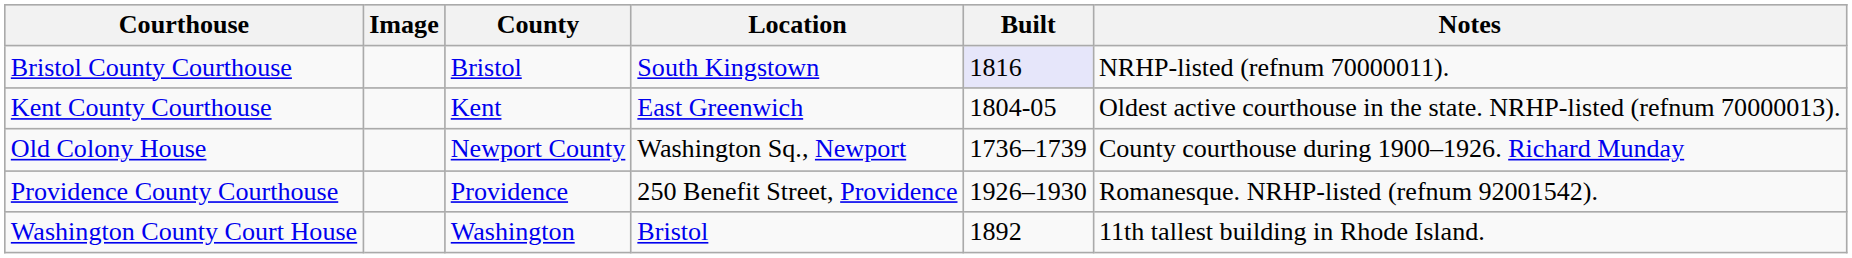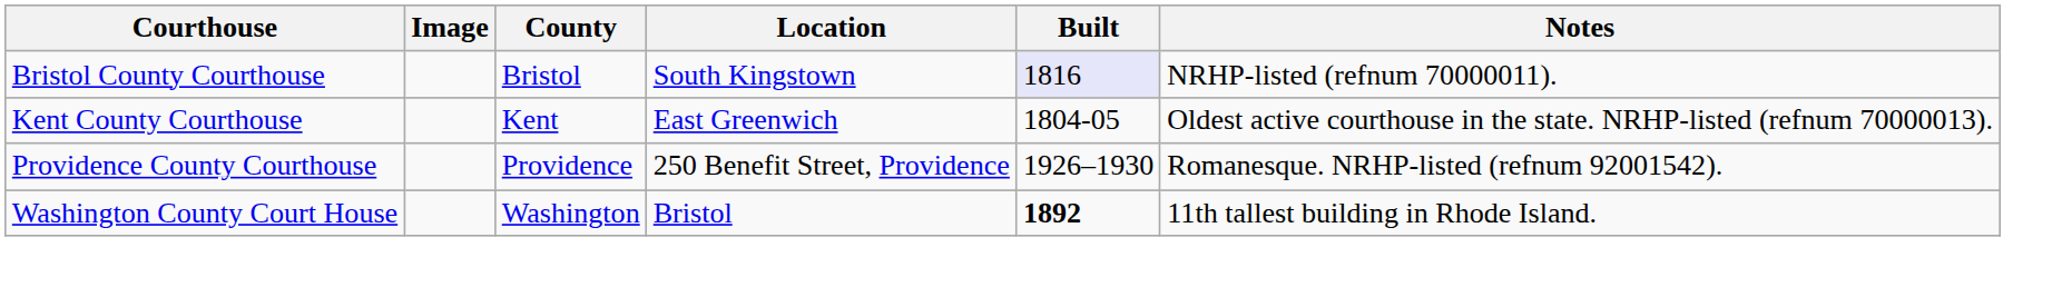 <table class="wikitable sortable sticky-header sort-under">
 <tr>
 <th>Courthouse</th>
 <th>Image</th>
 <th>County</th>
 <th>Location</th>
 <th>Built</th>
 <th>Notes</th>
 </tr>
 <tr>
 <td><a href='#'>Bristol County Courthouse</a></td>
 <td></td>
 <td><a href='#'>Bristol</a></td>
 <td><a href='#'>South Kingstown</a><br><small></small></td>
 <td style="background: lavender;">1816</td>
 <td>NRHP-listed (refnum 70000011).</td>
 </tr>
 <tr>
 <td><a href='#'>Kent County Courthouse</a></td>
 <td></td>
 <td><a href='#'>Kent</a></td>
 <td><a href='#'>East Greenwich</a><br><small></small></td>
 <td>1804-05</td>
 <td>Oldest active courthouse in the state. NRHP-listed (refnum 70000013).</td>
 </tr>
 <tr>
-<td><a href='#'>Old Colony House</a></td>
-<td></td>
-<td><a href='#'>Newport County</a></td>
-<td>Washington Sq., <a href='#'>Newport</a><br><small></small></td>
-<td>1736–1739</td>
-<td>County courthouse during 1900–1926. <a href='#'>Richard Munday</a></td>
-</tr>
-<tr>
 <td><a href='#'>Providence County Courthouse</a></td>
 <td></td>
 <td><a href='#'>Providence</a></td>
 <td>250 Benefit Street, <a href='#'>Providence</a><br><small></small></td>
 <td>1926–1930</td>
 <td>Romanesque. NRHP-listed (refnum 92001542).</td>
 </tr>
 <tr>
 <td><a href='#'>Washington County Court House</a></td>
 <td></td>
 <td><a href='#'>Washington</a></td>
 <td><a href='#'>Bristol</a><br><small></small></td>
-<td>1892</td>
+<td><strong>1892</strong></td>
 <td>11th tallest building in Rhode Island.</td>
 </tr>
 </table>
